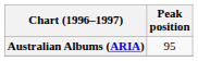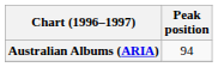 <table class="wikitable plainrowheaders sortable" style="text-align:center;">
 <tr>
 <th scope="col">Chart (1996–1997)</th>
 <th scope="col">Peak<br>position</th>
 </tr>
 <tr>
 <th scope="row">Australian Albums (<a href='#'>ARIA</a>)</th>
-<td>95</td>
+<td>94</td>
 </tr>
 <tr>
 </tr>
 <tr>
 </tr>
 <tr>
 </tr>
 <tr>
 </tr>
 <tr>
 </tr>
 <tr>
 </tr>
 <tr>
 </tr>
 <tr>
 </tr>
 <tr>
 </tr>
 </table>
